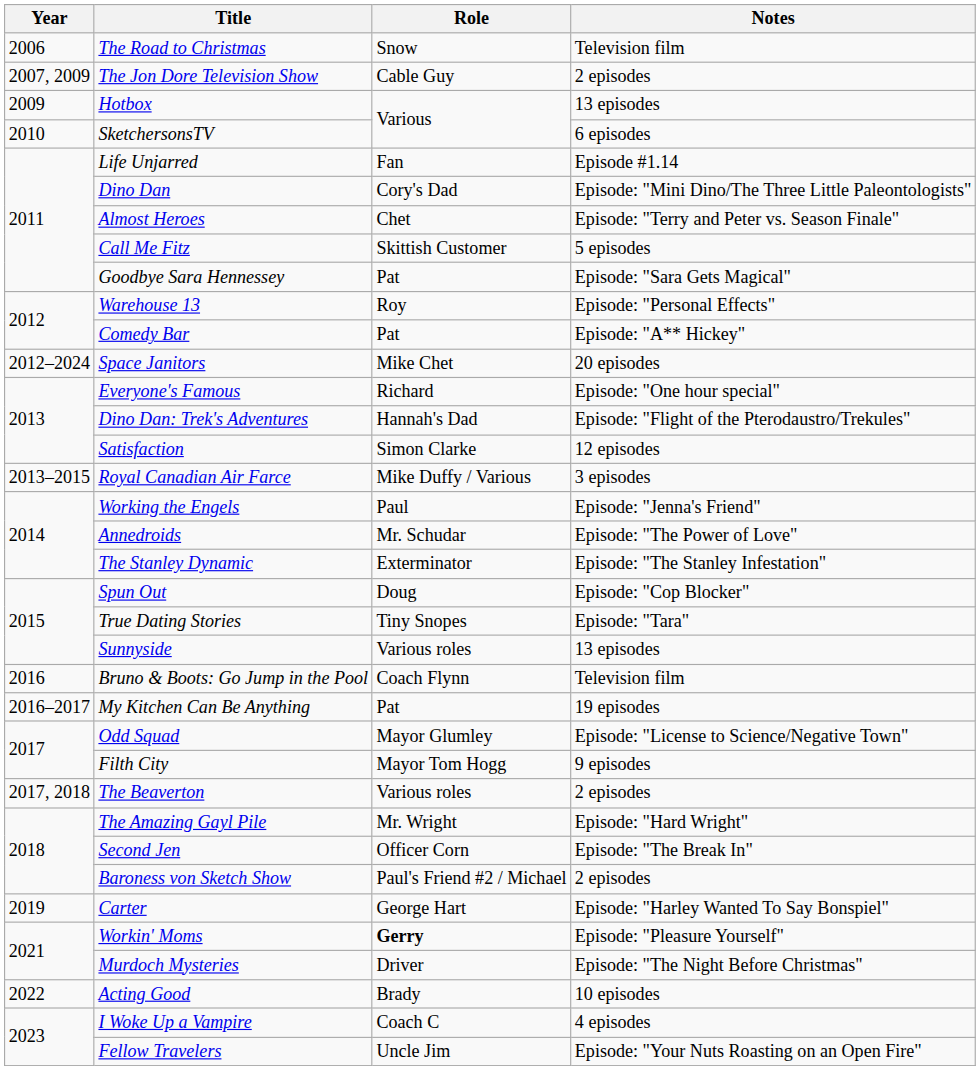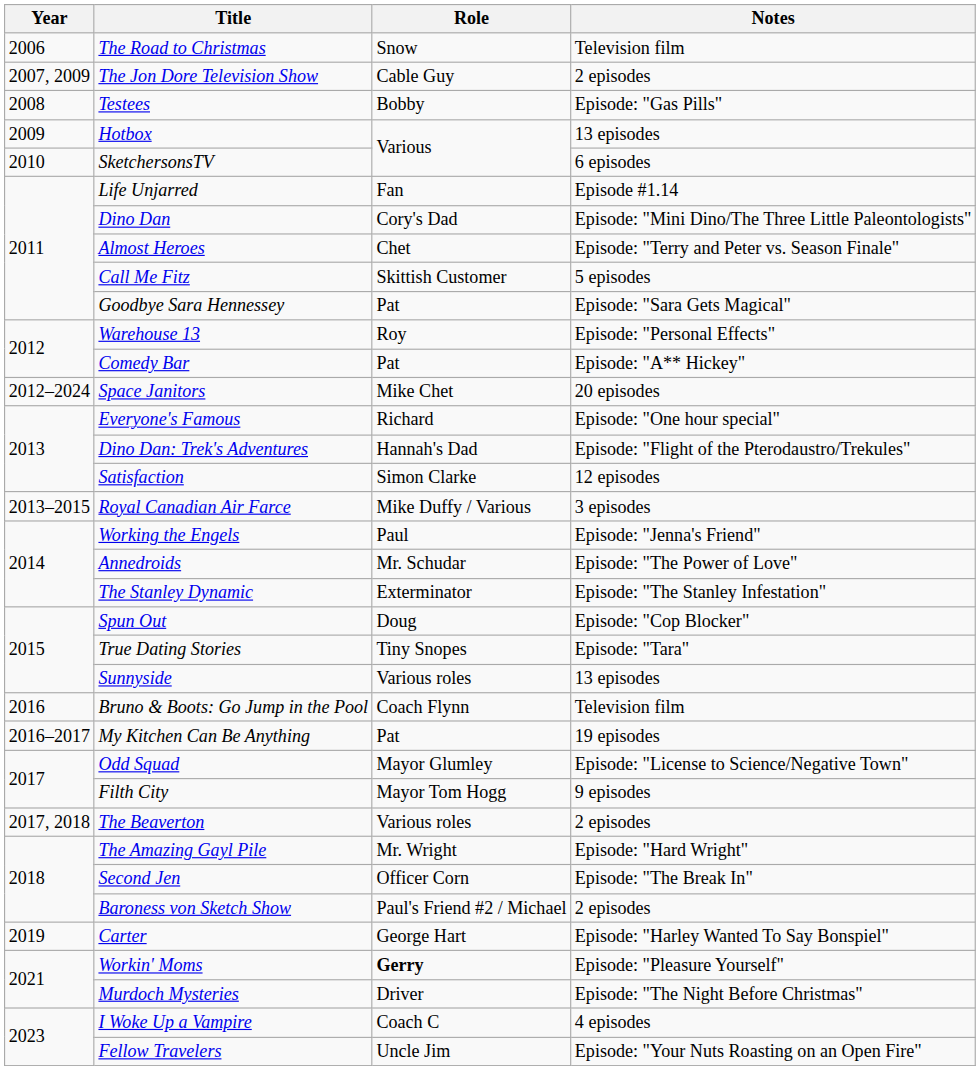 <table class="wikitable sortable">
 <tr>
 <th>Year</th>
 <th>Title</th>
 <th>Role</th>
 <th class="unsortable">Notes</th>
 </tr>
 <tr>
 <td>2006</td>
 <td data-sort-value="Road to Christmas, The"><em><a href='#'>The Road to Christmas</a></em></td>
 <td>Snow</td>
 <td>Television film</td>
 </tr>
 <tr>
 <td>2007, 2009</td>
 <td data-sort-value="Jon Dore Television Show, The"><em><a href='#'>The Jon Dore Television Show</a></em></td>
 <td>Cable Guy</td>
 <td>2 episodes</td>
+</tr>
+<tr>
+<td>2008</td>
+<td><em><a href='#'>Testees</a></em></td>
+<td>Bobby</td>
+<td>Episode: "Gas Pills"</td>
 </tr>
 <tr>
 <td>2009</td>
 <td><a href='#'><em>Hotbox</em></a></td>
 <td rowspan="2">Various</td>
 <td>13 episodes</td>
 </tr>
 <tr>
 <td>2010</td>
 <td><em>SketchersonsTV</em></td>
 <td>6 episodes</td>
 </tr>
 <tr>
 <td rowspan="5">2011</td>
 <td><em>Life Unjarred</em></td>
 <td>Fan</td>
 <td>Episode #1.14</td>
 </tr>
 <tr>
 <td><em><a href='#'>Dino Dan</a></em></td>
 <td>Cory's Dad</td>
 <td>Episode: "Mini Dino/The Three Little Paleontologists"</td>
 </tr>
 <tr>
 <td><a href='#'><em>Almost Heroes</em></a></td>
 <td>Chet</td>
 <td>Episode: "Terry and Peter vs. Season Finale"</td>
 </tr>
 <tr>
 <td><em><a href='#'>Call Me Fitz</a></em></td>
 <td>Skittish Customer</td>
 <td>5 episodes</td>
 </tr>
 <tr>
 <td><em>Goodbye Sara Hennessey</em></td>
 <td>Pat</td>
 <td>Episode: "Sara Gets Magical"</td>
 </tr>
 <tr>
 <td rowspan="2">2012</td>
 <td><em><a href='#'>Warehouse 13</a></em></td>
 <td>Roy</td>
 <td>Episode: "Personal Effects"</td>
 </tr>
 <tr>
 <td><em><a href='#'>Comedy Bar</a></em></td>
 <td>Pat</td>
 <td>Episode: "A** Hickey"</td>
 </tr>
 <tr>
 <td>2012–2024</td>
 <td><em><a href='#'>Space Janitors</a></em></td>
 <td>Mike Chet</td>
 <td>20 episodes</td>
 </tr>
 <tr>
 <td rowspan="3">2013</td>
 <td><em><a href='#'>Everyone's Famous</a></em></td>
 <td>Richard</td>
 <td>Episode: "One hour special"</td>
 </tr>
 <tr>
 <td><em><a href='#'>Dino Dan: Trek's Adventures</a></em></td>
 <td>Hannah's Dad</td>
 <td>Episode: "Flight of the Pterodaustro/Trekules"</td>
 </tr>
 <tr>
 <td><a href='#'><em>Satisfaction</em></a></td>
 <td>Simon Clarke</td>
 <td>12 episodes</td>
 </tr>
 <tr>
 <td>2013–2015</td>
 <td><a href='#'><em>Royal Canadian Air Farce</em></a></td>
 <td>Mike Duffy / Various</td>
 <td>3 episodes</td>
 </tr>
 <tr>
 <td rowspan="3">2014</td>
 <td><em><a href='#'>Working the Engels</a></em></td>
 <td>Paul</td>
 <td>Episode: "Jenna's Friend"</td>
 </tr>
 <tr>
 <td><em><a href='#'>Annedroids</a></em></td>
 <td>Mr. Schudar</td>
 <td>Episode: "The Power of Love"</td>
 </tr>
 <tr>
 <td data-sort-value="Stanley Dynamic, The"><em><a href='#'>The Stanley Dynamic</a></em></td>
 <td>Exterminator</td>
 <td>Episode: "The Stanley Infestation"</td>
 </tr>
 <tr>
 <td rowspan="3">2015</td>
 <td><em><a href='#'>Spun Out</a></em></td>
 <td>Doug</td>
 <td>Episode: "Cop Blocker"</td>
 </tr>
 <tr>
 <td><em>True Dating Stories</em></td>
 <td>Tiny Snopes</td>
 <td>Episode: "Tara"</td>
 </tr>
 <tr>
 <td><a href='#'><em>Sunnyside</em></a></td>
 <td>Various roles</td>
 <td>13 episodes</td>
 </tr>
 <tr>
 <td>2016</td>
 <td><em>Bruno & Boots: Go Jump in the Pool</em></td>
 <td>Coach Flynn</td>
 <td>Television film</td>
 </tr>
 <tr>
 <td>2016–2017</td>
 <td><em>My Kitchen Can Be Anything</em></td>
 <td>Pat</td>
 <td>19 episodes</td>
 </tr>
 <tr>
 <td rowspan="2">2017</td>
 <td><em><a href='#'>Odd Squad</a></em></td>
 <td>Mayor Glumley</td>
 <td>Episode: "License to Science/Negative Town"</td>
 </tr>
 <tr>
 <td><em>Filth City</em></td>
 <td>Mayor Tom Hogg</td>
 <td>9 episodes</td>
 </tr>
 <tr>
 <td>2017, 2018</td>
 <td data-sort-value="Beaverton, The"><a href='#'><em>The Beaverton</em></a></td>
 <td>Various roles</td>
 <td>2 episodes</td>
 </tr>
 <tr>
 <td rowspan="3">2018</td>
 <td data-sort-value="Amazing Gayl Pile, The"><em><a href='#'>The Amazing Gayl Pile</a></em></td>
 <td>Mr. Wright</td>
 <td>Episode: "Hard Wright"</td>
 </tr>
 <tr>
 <td><em><a href='#'>Second Jen</a></em></td>
 <td>Officer Corn</td>
 <td>Episode: "The Break In"</td>
 </tr>
 <tr>
 <td><em><a href='#'>Baroness von Sketch Show</a></em></td>
 <td>Paul's Friend #2 / Michael</td>
 <td>2 episodes</td>
 </tr>
 <tr>
 <td>2019</td>
 <td><a href='#'><em>Carter</em></a></td>
 <td>George Hart</td>
 <td>Episode: "Harley Wanted To Say Bonspiel"</td>
 </tr>
 <tr>
 <td rowspan="2">2021</td>
 <td><em><a href='#'>Workin' Moms</a></em></td>
 <td><strong>Gerry</strong></td>
 <td>Episode: "Pleasure Yourself"</td>
 </tr>
 <tr>
 <td><em><a href='#'>Murdoch Mysteries</a></em></td>
 <td>Driver</td>
 <td>Episode: "The Night Before Christmas"</td>
 </tr>
 <tr>
-<td>2022</td>
-<td><em><a href='#'>Acting Good</a></em></td>
-<td>Brady</td>
-<td>10 episodes</td>
-</tr>
-<tr>
 <td rowspan="2">2023</td>
 <td><em><a href='#'>I Woke Up a Vampire</a></em></td>
 <td>Coach C</td>
 <td>4 episodes</td>
 </tr>
 <tr>
 <td><a href='#'><em>Fellow Travelers</em></a></td>
 <td>Uncle Jim</td>
 <td>Episode: "Your Nuts Roasting on an Open Fire"</td>
 </tr>
 </table>
